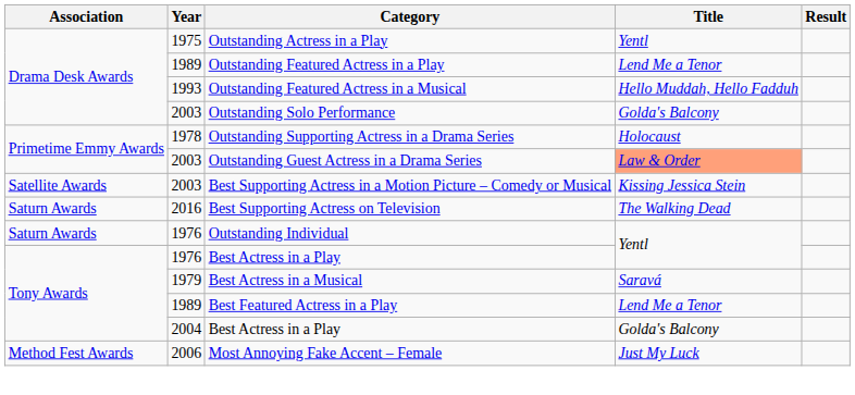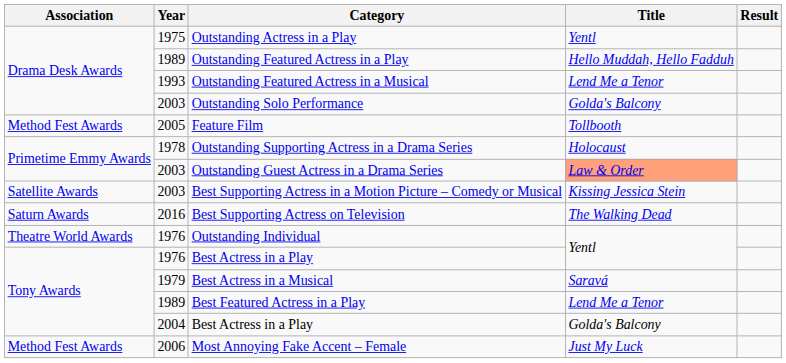 <table class="wikitable">
 <tr>
 <th>Association</th>
 <th>Year</th>
 <th>Category</th>
 <th>Title</th>
 <th>Result</th>
 </tr>
 <tr>
 <td rowspan="4"><a href='#'>Drama Desk Awards</a></td>
 <td>1975</td>
 <td><a href='#'>Outstanding Actress in a Play</a></td>
 <td><em><a href='#'>Yentl</a></em></td>
 <td></td>
 </tr>
 <tr>
 <td>1989</td>
 <td><a href='#'>Outstanding Featured Actress in a Play</a></td>
-<td><em><a href='#'>Lend Me a Tenor</a></em></td>
+<td><em><a href='#'>Hello Muddah, Hello Fadduh</a></em></td>
 <td></td>
 </tr>
 <tr>
 <td>1993</td>
 <td><a href='#'>Outstanding Featured Actress in a Musical</a></td>
-<td><em><a href='#'>Hello Muddah, Hello Fadduh</a></em></td>
+<td><em><a href='#'>Lend Me a Tenor</a></em></td>
 <td></td>
 </tr>
 <tr>
 <td>2003</td>
 <td><a href='#'>Outstanding Solo Performance</a></td>
 <td><em><a href='#'>Golda's Balcony</a></em></td>
+<td></td>
+</tr>
+<tr>
+<td><a href='#'>Method Fest Awards</a></td>
+<td>2005</td>
+<td><a href='#'>Feature Film</a></td>
+<td><em><a href='#'>Tollbooth</a></em></td>
 <td></td>
 </tr>
 <tr>
 <td rowspan="2"><a href='#'>Primetime Emmy Awards</a></td>
 <td>1978</td>
 <td><a href='#'>Outstanding Supporting Actress in a Drama Series</a></td>
 <td><em><a href='#'>Holocaust</a></em></td>
 <td></td>
 </tr>
 <tr>
 <td>2003</td>
 <td><a href='#'>Outstanding Guest Actress in a Drama Series</a></td>
 <td style="background: lightsalmon;"><em><a href='#'>Law & Order</a></em></td>
 <td></td>
 </tr>
 <tr>
 <td><a href='#'>Satellite Awards</a></td>
 <td>2003</td>
 <td><a href='#'>Best Supporting Actress in a Motion Picture – Comedy or Musical</a></td>
 <td><em><a href='#'>Kissing Jessica Stein</a></em></td>
 <td></td>
 </tr>
 <tr>
 <td><a href='#'>Saturn Awards</a></td>
 <td>2016</td>
 <td><a href='#'>Best Supporting Actress on Television</a></td>
 <td><em><a href='#'>The Walking Dead</a></em></td>
 <td></td>
 </tr>
 <tr>
-<td><a href='#'>Saturn Awards</a></td>
+<td><a href='#'>Theatre World Awards</a></td>
 <td>1976</td>
 <td><a href='#'>Outstanding Individual</a></td>
 <td rowspan="2"><em>Yentl</em></td>
 <td></td>
 </tr>
 <tr>
 <td rowspan="4"><a href='#'>Tony Awards</a></td>
 <td>1976</td>
 <td><a href='#'>Best Actress in a Play</a></td>
 <td></td>
 </tr>
 <tr>
 <td>1979</td>
 <td><a href='#'>Best Actress in a Musical</a></td>
 <td><em><a href='#'>Saravá</a></em></td>
 <td></td>
 </tr>
 <tr>
 <td>1989</td>
 <td><a href='#'>Best Featured Actress in a Play</a></td>
 <td><em><a href='#'>Lend Me a Tenor</a></em></td>
 <td></td>
 </tr>
 <tr>
 <td>2004</td>
 <td>Best Actress in a Play</td>
 <td><em>Golda's Balcony</em></td>
 <td></td>
 </tr>
 <tr>
 <td><a href='#'>Method Fest Awards</a></td>
 <td>2006</td>
 <td><a href='#'>Most Annoying Fake Accent – Female</a></td>
 <td><em><a href='#'>Just My Luck</a></em></td>
 <td></td>
 </tr>
 </table>
